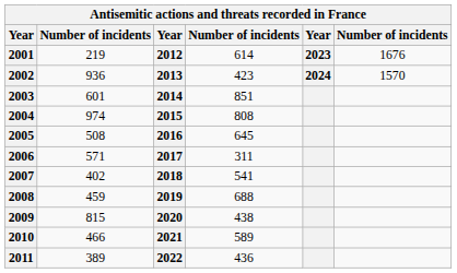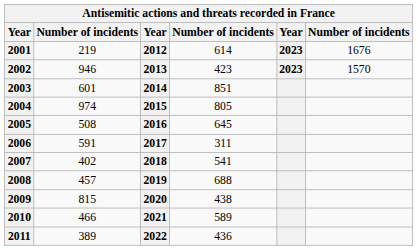 <table class="wikitable" style="text-align:center; margin: 1em auto 1em auto;">
 <tr>
 <th colspan="6">Antisemitic actions and threats recorded in France</th>
 </tr>
 <tr>
 <th>Year</th>
 <th>Number of incidents</th>
 <th>Year</th>
 <th>Number of incidents</th>
 <th>Year</th>
 <th>Number of incidents</th>
 </tr>
 <tr>
 <th>2001</th>
 <td>219</td>
 <th>2012</th>
 <td>614</td>
 <th>2023</th>
 <td>1676</td>
 </tr>
 <tr>
 <th>2002</th>
-<td>936</td>
+<td>946</td>
 <th>2013</th>
 <td>423</td>
-<th>2024</th>
+<th>2023</th>
 <td>1570</td>
 </tr>
 <tr>
 <th>2003</th>
 <td>601</td>
 <th>2014</th>
 <td>851</td>
 <th></th>
 <td></td>
 </tr>
 <tr>
 <th>2004</th>
 <td>974</td>
 <th>2015</th>
-<td>808</td>
+<td>805</td>
 <th></th>
 <td></td>
 </tr>
 <tr>
 <th>2005</th>
 <td>508</td>
 <th>2016</th>
 <td>645</td>
 <th></th>
 <td></td>
 </tr>
 <tr>
 <th>2006</th>
-<td>571</td>
+<td>591</td>
 <th>2017</th>
 <td>311</td>
 <th></th>
 <td></td>
 </tr>
 <tr>
 <th>2007</th>
 <td>402</td>
 <th>2018</th>
 <td>541</td>
 <th></th>
 <td></td>
 </tr>
 <tr>
 <th>2008</th>
-<td>459</td>
+<td>457</td>
 <th>2019</th>
 <td>688</td>
 <th></th>
 <td></td>
 </tr>
 <tr>
 <th>2009</th>
 <td>815</td>
 <th>2020</th>
 <td>438</td>
 <th></th>
 <td></td>
 </tr>
 <tr>
 <th>2010</th>
 <td>466</td>
 <th>2021</th>
 <td>589</td>
 <th></th>
 <td></td>
 </tr>
 <tr>
 <th>2011</th>
 <td>389</td>
 <th>2022</th>
 <td>436</td>
 <th></th>
 <td></td>
 </tr>
 </table>
